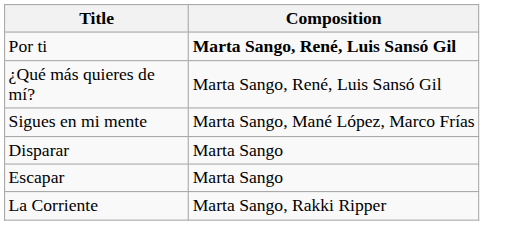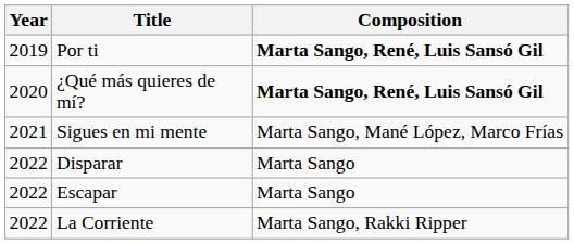 <table class="wikitable">
 <tr>
+<th rowspan="1" scope="col" style="width:1em;">Year</th>
 <th rowspan="1" scope="col" style="width:10em;">Title</th>
 <th rowspan="1" scope="col">Composition</th>
 </tr>
 <tr>
+<td>2019</td>
 <td>Por ti</td>
 <td><strong>Marta Sango, René, Luis Sansó Gil</strong></td>
 </tr>
 <tr>
+<td>2020</td>
 <td>¿Qué más quieres de mí?</td>
-<td>Marta Sango, René, Luis Sansó Gil</td>
+<td><strong>Marta Sango, René, Luis Sansó Gil</strong></td>
 </tr>
 <tr>
+<td>2021</td>
 <td>Sigues en mi mente</td>
 <td>Marta Sango, Mané López, Marco Frías</td>
 </tr>
 <tr>
+<td>2022</td>
 <td>Disparar</td>
 <td>Marta Sango</td>
 </tr>
 <tr>
+<td>2022</td>
 <td>Escapar</td>
 <td>Marta Sango</td>
 </tr>
 <tr>
+<td>2022</td>
 <td>La Corriente</td>
 <td>Marta Sango, Rakki Ripper</td>
 </tr>
 </table>
